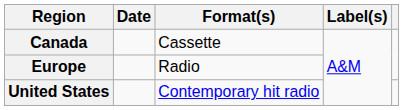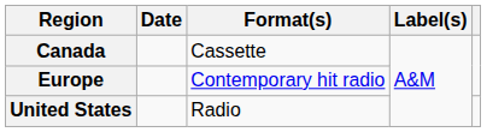 <table class="wikitable plainrowheaders">
 <tr>
 <th scope="col">Region</th>
 <th scope="col">Date</th>
 <th scope="col">Format(s)</th>
 <th scope="col">Label(s)</th>
 <th scope="col"></th>
 </tr>
 <tr>
 <th scope="row">Canada</th>
 <td></td>
 <td>Cassette</td>
 <td rowspan="3"><a href='#'>A&M</a></td>
 <td rowspan="2"></td>
 </tr>
 <tr>
 <th scope="row">Europe</th>
 <td></td>
-<td>Radio</td>
+<td><a href='#'>Contemporary hit radio</a></td>
 </tr>
 <tr>
 <th scope="row">United States</th>
 <td></td>
-<td><a href='#'>Contemporary hit radio</a></td>
+<td>Radio</td>
 <td></td>
 </tr>
 </table>
